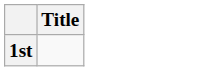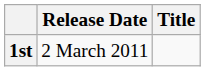 <table class="wikitable">
 <tr>
 <th></th>
+<th>Release Date</th>
 <th>Title</th>
 </tr>
 <tr>
 <th>1st</th>
+<td>2 March 2011</td>
 <td></td>
 </tr>
 </table>
